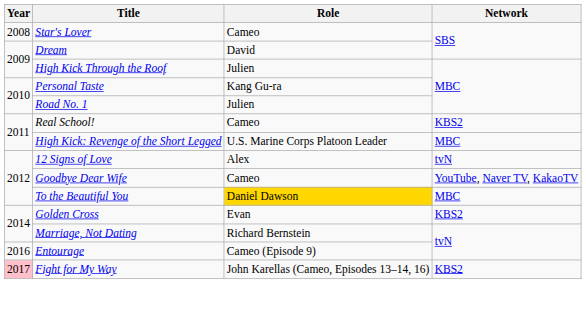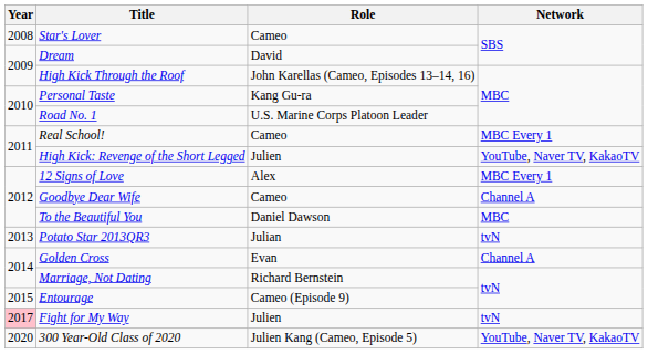 <table class="wikitable sortable">
 <tr>
 <th>Year</th>
 <th>Title</th>
 <th>Role</th>
 <th>Network</th>
 </tr>
 <tr>
 <td>2008</td>
 <td><em><a href='#'>Star's Lover</a></em></td>
 <td>Cameo</td>
 <td rowspan=2><a href='#'>SBS</a></td>
 </tr>
 <tr>
 <td rowspan=2>2009</td>
 <td><em><a href='#'>Dream</a></em></td>
 <td>David</td>
 </tr>
 <tr>
 <td><em><a href='#'>High Kick Through the Roof</a></em></td>
-<td>Julien</td>
+<td>John Karellas (Cameo, Episodes 13–14, 16)</td>
 <td rowspan=3><a href='#'>MBC</a></td>
 </tr>
 <tr>
 <td rowspan=2>2010</td>
 <td><em><a href='#'>Personal Taste</a></em></td>
 <td>Kang Gu-ra</td>
 </tr>
 <tr>
 <td><em><a href='#'>Road No. 1</a></em></td>
-<td>Julien</td>
+<td>U.S. Marine Corps Platoon Leader</td>
 </tr>
 <tr>
 <td rowspan=2>2011</td>
 <td><em>Real School!</em></td>
 <td>Cameo</td>
-<td><a href='#'>KBS2</a></td>
+<td><a href='#'>MBC Every 1</a></td>
 </tr>
 <tr>
 <td><em><a href='#'>High Kick: Revenge of the Short Legged</a></em></td>
-<td>U.S. Marine Corps Platoon Leader</td>
-<td><a href='#'>MBC</a></td>
+<td>Julien</td>
+<td><a href='#'>YouTube</a>, <a href='#'>Naver TV</a>, <a href='#'>KakaoTV</a></td>
 </tr>
 <tr>
 <td rowspan=3>2012</td>
 <td><em><a href='#'>12 Signs of Love</a></em></td>
 <td>Alex</td>
-<td><a href='#'>tvN</a></td>
+<td><a href='#'>MBC Every 1</a></td>
 </tr>
 <tr>
 <td><em><a href='#'>Goodbye Dear Wife</a></em></td>
 <td>Cameo</td>
-<td><a href='#'>YouTube</a>, <a href='#'>Naver TV</a>, <a href='#'>KakaoTV</a></td>
+<td><a href='#'>Channel A</a></td>
 </tr>
 <tr>
 <td><em><a href='#'>To the Beautiful You</a></em></td>
-<td style="background: gold;">Daniel Dawson</td>
+<td>Daniel Dawson</td>
 <td><a href='#'>MBC</a></td>
+</tr>
+<tr>
+<td>2013</td>
+<td><em><a href='#'>Potato Star 2013QR3</a></em></td>
+<td>Julian</td>
+<td><a href='#'>tvN</a></td>
 </tr>
 <tr>
 <td rowspan=2>2014</td>
 <td><em><a href='#'>Golden Cross</a></em></td>
 <td>Evan</td>
-<td><a href='#'>KBS2</a></td>
+<td><a href='#'>Channel A</a></td>
 </tr>
 <tr>
 <td><em><a href='#'>Marriage, Not Dating</a></em></td>
 <td>Richard Bernstein</td>
 <td rowspan=2><a href='#'>tvN</a></td>
 </tr>
 <tr>
-<td>2016</td>
+<td>2015</td>
 <td><em><a href='#'>Entourage</a></em></td>
 <td>Cameo (Episode 9)</td>
 </tr>
 <tr>
 <td style="background: pink;">2017</td>
 <td><em><a href='#'>Fight for My Way</a></em></td>
-<td>John Karellas (Cameo, Episodes 13–14, 16)</td>
-<td><a href='#'>KBS2</a></td>
+<td>Julien</td>
+<td><a href='#'>tvN</a></td>
+</tr>
+<tr>
+<td>2020</td>
+<td><em>300 Year-Old Class of 2020</em></td>
+<td>Julien Kang (Cameo, Episode 5)</td>
+<td><a href='#'>YouTube</a>, <a href='#'>Naver TV</a>, <a href='#'>KakaoTV</a></td>
 </tr>
 </table>
